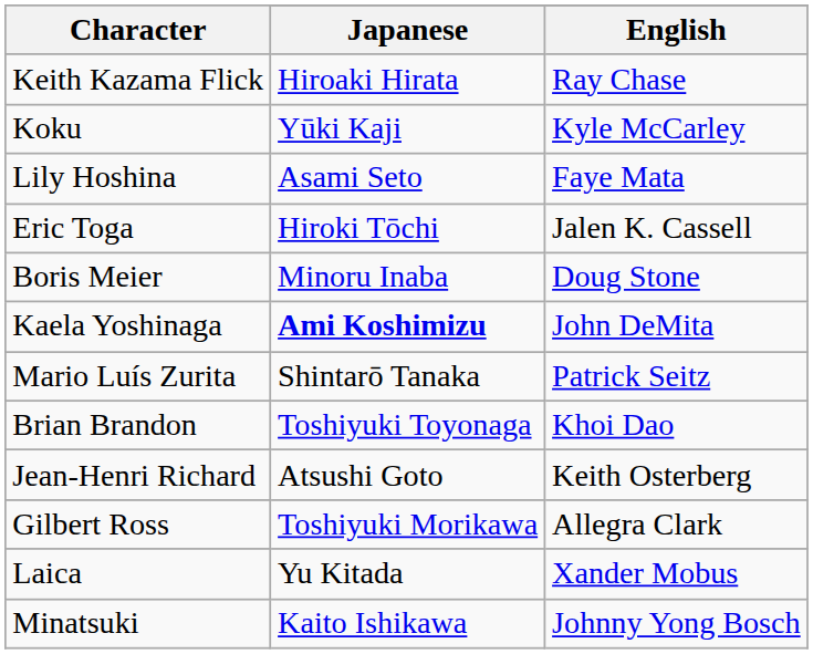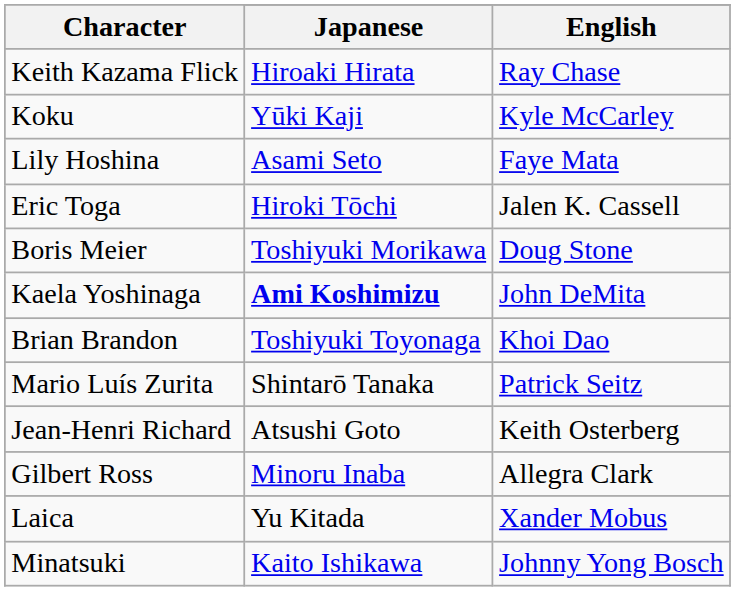 <table class="wikitable">
 <tr>
 <th rowspan=2>Character</th>
 </tr>
 <tr>
 <th>Japanese</th>
 <th>English</th>
 </tr>
 <tr>
 <td>Keith Kazama Flick</td>
 <td><a href='#'>Hiroaki Hirata</a></td>
 <td><a href='#'>Ray Chase</a></td>
 </tr>
 <tr>
 <td>Koku</td>
 <td><a href='#'>Yūki Kaji</a></td>
 <td><a href='#'>Kyle McCarley</a></td>
 </tr>
 <tr>
 <td>Lily Hoshina</td>
 <td><a href='#'>Asami Seto</a></td>
 <td><a href='#'>Faye Mata</a></td>
 </tr>
 <tr>
 <td>Eric Toga</td>
 <td><a href='#'>Hiroki Tōchi</a></td>
 <td>Jalen K. Cassell</td>
 </tr>
 <tr>
 <td>Boris Meier</td>
-<td><a href='#'>Minoru Inaba</a></td>
+<td><a href='#'>Toshiyuki Morikawa</a></td>
 <td><a href='#'>Doug Stone</a></td>
 </tr>
 <tr>
 <td>Kaela Yoshinaga</td>
 <td><strong><a href='#'>Ami Koshimizu</a></strong></td>
 <td><a href='#'>John DeMita</a></td>
 </tr>
 <tr>
+<td>Brian Brandon</td>
+<td><a href='#'>Toshiyuki Toyonaga</a></td>
+<td><a href='#'>Khoi Dao</a></td>
+</tr>
+<tr>
 <td>Mario Luís Zurita</td>
 <td>Shintarō Tanaka</td>
 <td><a href='#'>Patrick Seitz</a></td>
-</tr>
-<tr>
-<td>Brian Brandon</td>
-<td><a href='#'>Toshiyuki Toyonaga</a></td>
-<td><a href='#'>Khoi Dao</a></td>
 </tr>
 <tr>
 <td>Jean-Henri Richard</td>
 <td>Atsushi Goto</td>
 <td>Keith Osterberg</td>
 </tr>
 <tr>
 <td>Gilbert Ross</td>
-<td><a href='#'>Toshiyuki Morikawa</a></td>
+<td><a href='#'>Minoru Inaba</a></td>
 <td>Allegra Clark</td>
 </tr>
 <tr>
 <td>Laica</td>
 <td>Yu Kitada</td>
 <td><a href='#'>Xander Mobus</a></td>
 </tr>
 <tr>
 <td>Minatsuki</td>
 <td><a href='#'>Kaito Ishikawa</a></td>
 <td><a href='#'>Johnny Yong Bosch</a></td>
 </tr>
 </table>
